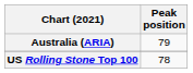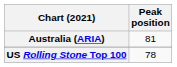 <table class="wikitable sortable plainrowheaders" style="text-align:center;">
 <tr>
 <th scope="col">Chart (2021)</th>
 <th scope="col">Peak<br>position</th>
 </tr>
 <tr>
 <th scope="row">Australia (<a href='#'>ARIA</a>)</th>
-<td>79</td>
+<td>81</td>
 </tr>
 <tr>
 </tr>
 <tr>
 </tr>
 <tr>
 </tr>
 <tr>
 </tr>
 <tr>
 <th scope="row">US <a href='#'><em>Rolling Stone</em> Top 100</a></th>
 <td>78</td>
 </tr>
 </table>
